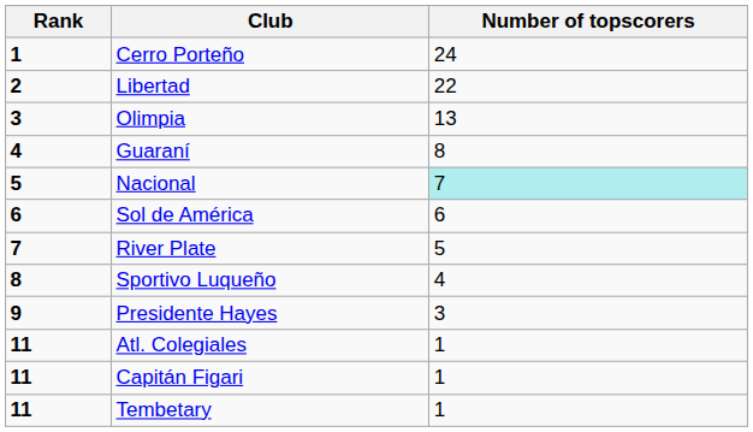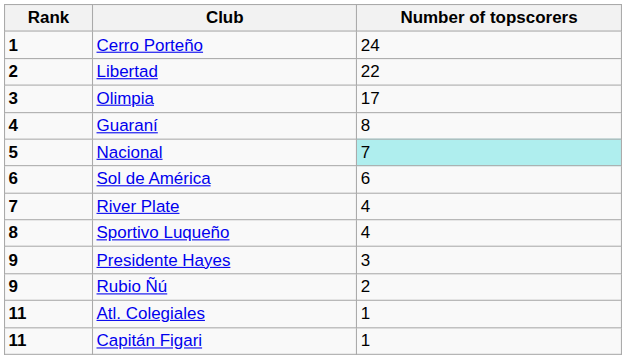 <table class="wikitable">
 <tr>
 <th width=10%>Rank</th>
 <th width=30%>Club</th>
 <th width=30%>Number of topscorers</th>
 </tr>
 <tr>
 <td><strong>1</strong></td>
 <td><a href='#'>Cerro Porteño</a></td>
 <td>24</td>
 </tr>
 <tr>
 <td><strong>2</strong></td>
 <td><a href='#'>Libertad</a></td>
 <td>22</td>
 </tr>
 <tr>
 <td><strong>3</strong></td>
 <td><a href='#'>Olimpia</a></td>
-<td>13</td>
+<td>17</td>
 </tr>
 <tr>
 <td><strong>4</strong></td>
 <td><a href='#'>Guaraní</a></td>
 <td>8</td>
 </tr>
 <tr>
 <td><strong>5</strong></td>
 <td><a href='#'>Nacional</a></td>
 <td style="background: paleturquoise;">7</td>
 </tr>
 <tr>
 <td><strong>6</strong></td>
 <td><a href='#'>Sol de América</a></td>
 <td>6</td>
 </tr>
 <tr>
 <td><strong>7</strong></td>
 <td><a href='#'>River Plate</a></td>
-<td>5</td>
+<td>4</td>
 </tr>
 <tr>
 <td><strong>8</strong></td>
 <td><a href='#'>Sportivo Luqueño</a></td>
 <td>4</td>
 </tr>
 <tr>
 <td><strong>9</strong></td>
 <td><a href='#'>Presidente Hayes</a></td>
 <td>3</td>
 </tr>
 <tr>
+<td><strong>9</strong></td>
+<td><a href='#'>Rubio Ñú</a></td>
+<td>2</td>
+</tr>
+<tr>
 <td><strong>11</strong></td>
 <td><a href='#'>Atl. Colegiales</a></td>
 <td>1</td>
 </tr>
 <tr>
 <td><strong>11</strong></td>
 <td><a href='#'>Capitán Figari</a></td>
 <td>1</td>
 </tr>
-<tr>
-<td><strong>11</strong></td>
-<td><a href='#'>Tembetary</a></td>
-<td>1</td>
-</tr>
 </table>
